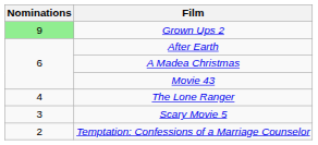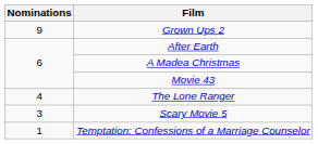 <table class="wikitable" style="text-align: center;">
 <tr>
 <th scope="col" width="55">Nominations</th>
 <th scope="col">Film</th>
 </tr>
 <tr>
-<td style="background: lightgreen; text-align:center">9</td>
+<td style="text-align:center">9</td>
 <td><em><a href='#'>Grown Ups 2</a></em></td>
 </tr>
 <tr>
 <td rowspan="3" style="text-align:center">6</td>
 <td><em><a href='#'>After Earth</a></em></td>
 </tr>
 <tr>
 <td><em><a href='#'>A Madea Christmas</a></em></td>
 </tr>
 <tr>
 <td><em><a href='#'>Movie 43</a></em></td>
 </tr>
 <tr>
 <td style="text-align:center">4</td>
 <td><em><a href='#'>The Lone Ranger</a></em></td>
 </tr>
 <tr>
 <td>3</td>
 <td><em><a href='#'>Scary Movie 5</a></em></td>
 </tr>
 <tr>
-<td>2</td>
+<td>1</td>
 <td><em><a href='#'>Temptation: Confessions of a Marriage Counselor</a></em></td>
 </tr>
 </table>
